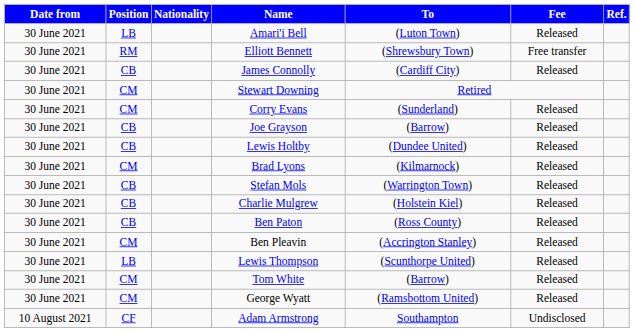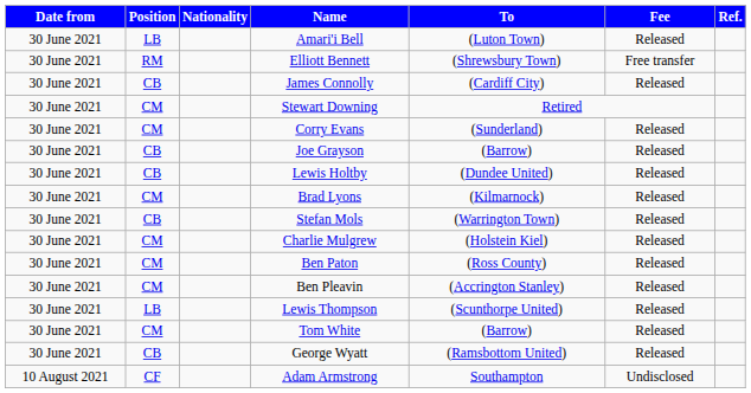 <table class="wikitable"  style="text-align:center; font-size:90%; ">
 <tr>
 <th style="background:#0000FF; color:white; width:120px;">Date from</th>
 <th style="background:#0000FF; color:white; width:50px;">Position</th>
 <th style="background:#0000FF; color:white; width:50px;">Nationality</th>
 <th style="background:#0000FF; color:white; width:160px;">Name</th>
 <th style="background:#0000FF; color:white; width:200px;">To</th>
 <th style="background:#0000FF; color:white; width:110px;">Fee</th>
 <th style="background:#0000FF; color:white; width:25px;">Ref.</th>
 </tr>
 <tr>
 <td>30 June 2021</td>
 <td><a href='#'>LB</a></td>
 <td></td>
 <td><a href='#'>Amari'i Bell</a></td>
 <td> (<a href='#'>Luton Town</a>)</td>
 <td>Released</td>
 <td></td>
 </tr>
 <tr>
 <td>30 June 2021</td>
 <td><a href='#'>RM</a></td>
 <td></td>
 <td><a href='#'>Elliott Bennett</a></td>
 <td> (<a href='#'>Shrewsbury Town</a>)</td>
 <td>Free transfer</td>
 <td></td>
 </tr>
 <tr>
 <td>30 June 2021</td>
 <td><a href='#'>CB</a></td>
 <td></td>
 <td><a href='#'>James Connolly</a></td>
 <td> (<a href='#'>Cardiff City</a>)</td>
 <td>Released</td>
 <td></td>
 </tr>
 <tr>
 <td>30 June 2021</td>
 <td><a href='#'>CM</a></td>
 <td></td>
 <td><a href='#'>Stewart Downing</a></td>
 <td colspan="2"><a href='#'>Retired</a></td>
 <td></td>
 </tr>
 <tr>
 <td>30 June 2021</td>
 <td><a href='#'>CM</a></td>
 <td></td>
 <td><a href='#'>Corry Evans</a></td>
 <td> (<a href='#'>Sunderland</a>)</td>
 <td>Released</td>
 <td></td>
 </tr>
 <tr>
 <td>30 June 2021</td>
 <td><a href='#'>CB</a></td>
 <td></td>
 <td><a href='#'>Joe Grayson</a></td>
 <td> (<a href='#'>Barrow</a>)</td>
 <td>Released</td>
 <td></td>
 </tr>
 <tr>
 <td>30 June 2021</td>
 <td><a href='#'>CB</a></td>
 <td></td>
 <td><a href='#'>Lewis Holtby</a></td>
 <td> (<a href='#'>Dundee United</a>)</td>
 <td>Released</td>
 <td></td>
 </tr>
 <tr>
 <td>30 June 2021</td>
 <td><a href='#'>CM</a></td>
 <td></td>
 <td><a href='#'>Brad Lyons</a></td>
 <td> (<a href='#'>Kilmarnock</a>)</td>
 <td>Released</td>
 <td></td>
 </tr>
 <tr>
 <td>30 June 2021</td>
 <td><a href='#'>CB</a></td>
 <td></td>
 <td><a href='#'>Stefan Mols</a></td>
 <td> (<a href='#'>Warrington Town</a>)</td>
 <td>Released</td>
 <td></td>
 </tr>
 <tr>
 <td>30 June 2021</td>
-<td><a href='#'>CB</a></td>
+<td><a href='#'>CM</a></td>
 <td></td>
 <td><a href='#'>Charlie Mulgrew</a></td>
 <td> (<a href='#'>Holstein Kiel</a>)</td>
 <td>Released</td>
 <td></td>
 </tr>
 <tr>
 <td>30 June 2021</td>
-<td><a href='#'>CB</a></td>
+<td><a href='#'>CM</a></td>
 <td></td>
 <td><a href='#'>Ben Paton</a></td>
 <td> (<a href='#'>Ross County</a>)</td>
 <td>Released</td>
 <td></td>
 </tr>
 <tr>
 <td>30 June 2021</td>
 <td><a href='#'>CM</a></td>
 <td></td>
 <td>Ben Pleavin</td>
 <td> (<a href='#'>Accrington Stanley</a>)</td>
 <td>Released</td>
 <td></td>
 </tr>
 <tr>
 <td>30 June 2021</td>
 <td><a href='#'>LB</a></td>
 <td></td>
 <td><a href='#'>Lewis Thompson</a></td>
 <td> (<a href='#'>Scunthorpe United</a>)</td>
 <td>Released</td>
 <td></td>
 </tr>
 <tr>
 <td>30 June 2021</td>
 <td><a href='#'>CM</a></td>
 <td></td>
 <td><a href='#'>Tom White</a></td>
 <td> (<a href='#'>Barrow</a>)</td>
 <td>Released</td>
 <td></td>
 </tr>
 <tr>
 <td>30 June 2021</td>
-<td><a href='#'>CM</a></td>
+<td><a href='#'>CB</a></td>
 <td></td>
 <td>George Wyatt</td>
 <td> (<a href='#'>Ramsbottom United</a>)</td>
 <td>Released</td>
 <td></td>
 </tr>
 <tr>
 <td>10 August 2021</td>
 <td><a href='#'>CF</a></td>
 <td></td>
 <td><a href='#'>Adam Armstrong</a></td>
 <td> <a href='#'>Southampton</a></td>
 <td>Undisclosed</td>
 <td></td>
 </tr>
 </table>
